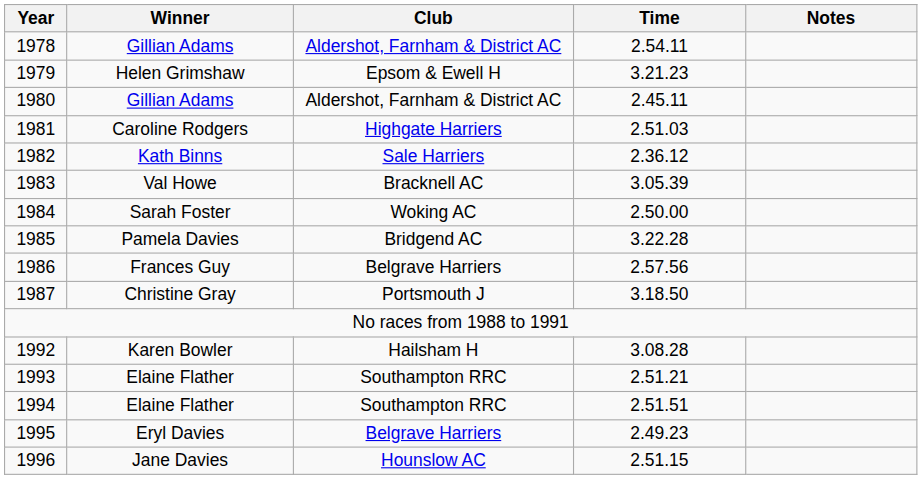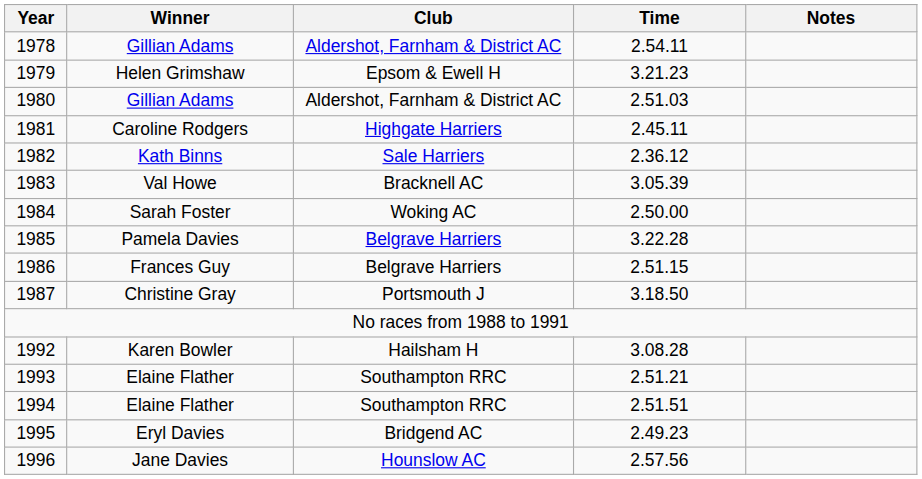 <table class="wikitable" style="text-align:center">
 <tr>
 <th width=50>Year</th>
 <th width=200>Winner</th>
 <th width=250>Club</th>
 <th width=150>Time</th>
 <th width=150>Notes</th>
 </tr>
 <tr>
 <td>1978</td>
 <td><a href='#'>Gillian Adams</a></td>
 <td><a href='#'>Aldershot, Farnham & District AC</a></td>
 <td>2.54.11</td>
 <td></td>
 </tr>
 <tr>
 <td>1979</td>
 <td>Helen Grimshaw</td>
 <td>Epsom & Ewell H</td>
 <td>3.21.23</td>
 <td></td>
 </tr>
 <tr>
 <td>1980</td>
 <td><a href='#'>Gillian Adams</a></td>
 <td>Aldershot, Farnham & District AC</td>
-<td>2.45.11</td>
+<td>2.51.03</td>
 <td></td>
 </tr>
 <tr>
 <td>1981</td>
 <td>Caroline Rodgers</td>
 <td><a href='#'>Highgate Harriers</a></td>
-<td>2.51.03</td>
+<td>2.45.11</td>
 <td></td>
 </tr>
 <tr>
 <td>1982</td>
 <td><a href='#'>Kath Binns</a></td>
 <td><a href='#'>Sale Harriers</a></td>
 <td>2.36.12</td>
 <td></td>
 </tr>
 <tr ||>
 <td>1983</td>
 <td>Val Howe</td>
 <td>Bracknell AC</td>
 <td>3.05.39</td>
 </tr>
 <tr>
 <td>1984</td>
 <td>Sarah Foster</td>
 <td>Woking AC</td>
 <td>2.50.00</td>
 <td></td>
 </tr>
 <tr>
 <td>1985</td>
 <td>Pamela Davies</td>
-<td>Bridgend AC</td>
+<td><a href='#'>Belgrave Harriers</a></td>
 <td>3.22.28</td>
 <td></td>
 </tr>
 <tr>
 <td>1986</td>
 <td>Frances Guy</td>
 <td>Belgrave Harriers</td>
-<td>2.57.56</td>
+<td>2.51.15</td>
 <td></td>
 </tr>
 <tr>
 <td>1987</td>
 <td>Christine Gray</td>
 <td>Portsmouth J</td>
 <td>3.18.50</td>
 <td></td>
 </tr>
 <tr>
 <td colspan=5>No races from 1988 to 1991</td>
 </tr>
 <tr>
 <td>1992</td>
 <td>Karen Bowler</td>
 <td>Hailsham H</td>
 <td>3.08.28</td>
 <td></td>
 </tr>
 <tr>
 <td>1993</td>
 <td>Elaine Flather</td>
 <td>Southampton RRC</td>
 <td>2.51.21</td>
 <td></td>
 </tr>
 <tr>
 <td>1994</td>
 <td>Elaine Flather</td>
 <td>Southampton RRC</td>
 <td>2.51.51</td>
 <td></td>
 </tr>
 <tr>
 <td>1995</td>
 <td>Eryl Davies</td>
-<td><a href='#'>Belgrave Harriers</a></td>
+<td>Bridgend AC</td>
 <td>2.49.23</td>
 <td></td>
 </tr>
 <tr>
 <td>1996</td>
 <td>Jane Davies</td>
 <td><a href='#'>Hounslow AC</a></td>
-<td>2.51.15</td>
+<td>2.57.56</td>
 <td></td>
 </tr>
 </table>
